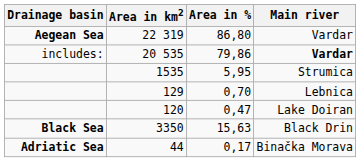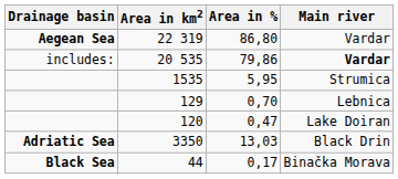 <table class=wikitable style="text-align:right">
 <tr ---->
 <th>Drainage basin</th>
 <th>Area in km<sup>2</sup></th>
 <th>Area in %</th>
 <th>Main river</th>
 </tr>
 <tr ---->
 <td><strong>Aegean Sea</strong></td>
 <td>22 319</td>
 <td>86,80</td>
 <td>Vardar</td>
 </tr>
 <tr ---->
 <td>includes:</td>
 <td>20 535</td>
 <td>79,86</td>
 <td><strong>Vardar</strong></td>
 </tr>
 <tr ---->
 <td></td>
 <td>1535</td>
 <td>5,95</td>
 <td>Strumica</td>
 </tr>
 <tr ---->
 <td></td>
 <td>129</td>
 <td>0,70</td>
 <td>Lebnica</td>
 </tr>
 <tr ---->
 <td></td>
 <td>120</td>
 <td>0,47</td>
 <td>Lake Doiran</td>
 </tr>
 <tr ---->
-<td><strong>Black Sea</strong></td>
+<td><strong>Adriatic Sea</strong></td>
 <td>3350</td>
-<td>15,63</td>
+<td>13,03</td>
 <td>Black Drin</td>
 </tr>
 <tr ---->
-<td><strong>Adriatic Sea</strong></td>
+<td><strong>Black Sea</strong></td>
 <td>44</td>
 <td>0,17</td>
 <td>Binačka Morava</td>
 </tr>
 </table>
